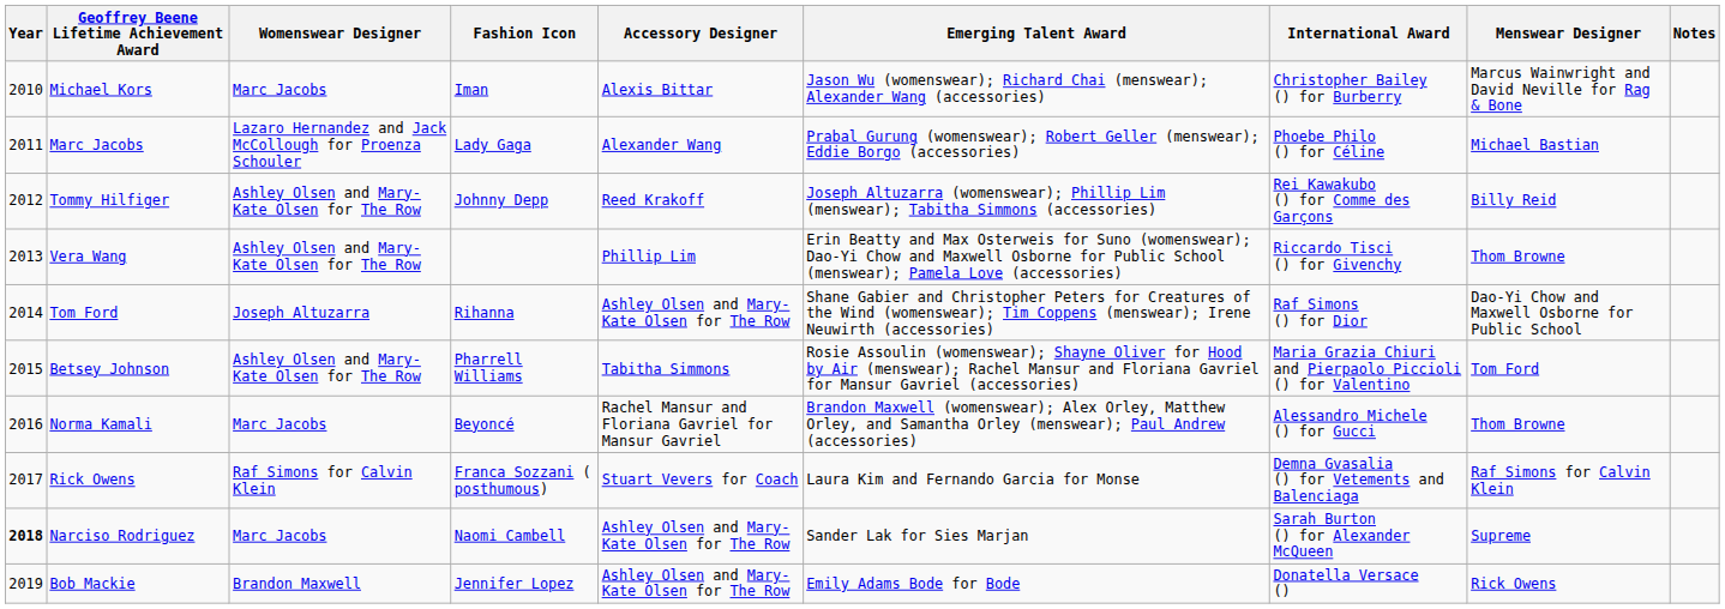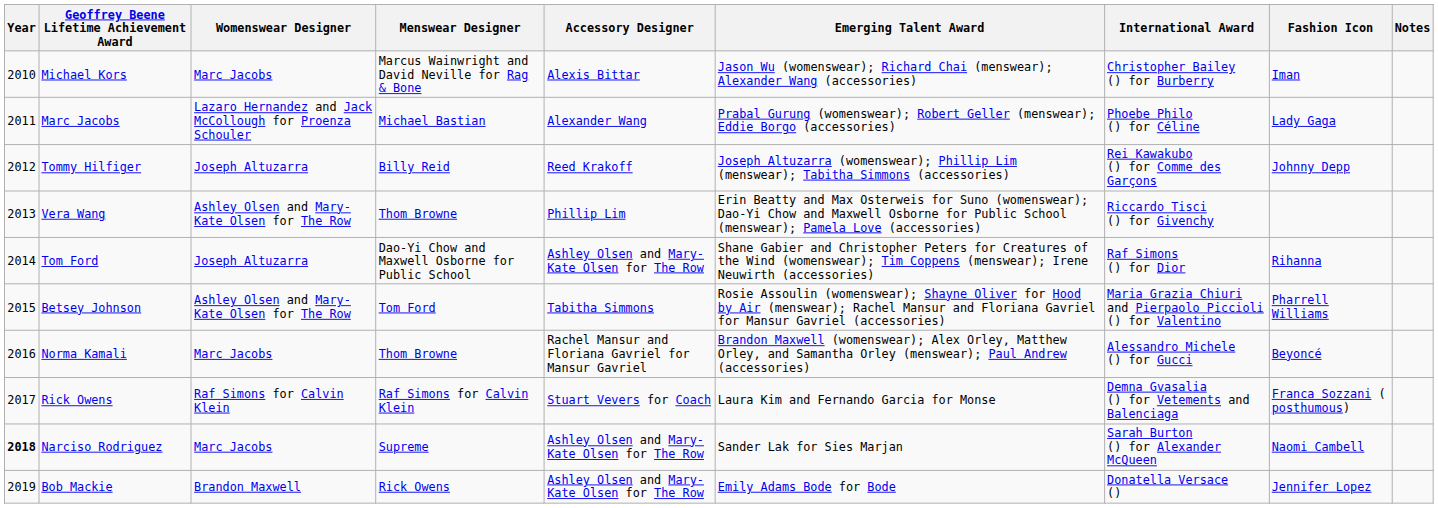 <table class="wikitable sortable">
 <tr>
 <th>Year</th>
 <th><a href='#'>Geoffrey Beene</a> Lifetime Achievement Award</th>
 <th>Womenswear Designer</th>
-<th>Fashion Icon</th>
+<th>Menswear Designer</th>
 <th>Accessory Designer</th>
 <th>Emerging Talent Award</th>
 <th>International Award</th>
-<th>Menswear Designer</th>
+<th>Fashion Icon</th>
 <th>Notes</th>
 </tr>
 <tr>
 <td>2010</td>
 <td><a href='#'>Michael Kors</a></td>
 <td><a href='#'>Marc Jacobs</a></td>
-<td><a href='#'>Iman</a></td>
+<td>Marcus Wainwright and David Neville for <a href='#'>Rag & Bone</a></td>
 <td><a href='#'>Alexis Bittar</a></td>
 <td><a href='#'>Jason Wu</a> (womenswear); <a href='#'>Richard Chai</a> (menswear); <a href='#'>Alexander Wang</a> (accessories)</td>
 <td><a href='#'>Christopher Bailey</a><br>() for <a href='#'>Burberry</a></td>
-<td>Marcus Wainwright and David Neville for <a href='#'>Rag & Bone</a></td>
+<td><a href='#'>Iman</a></td>
 <td></td>
 </tr>
 <tr>
 <td>2011</td>
 <td><a href='#'>Marc Jacobs</a></td>
 <td><a href='#'>Lazaro Hernandez</a> and <a href='#'>Jack McCollough</a> for <a href='#'>Proenza Schouler</a></td>
-<td><a href='#'>Lady Gaga</a></td>
+<td><a href='#'>Michael Bastian</a></td>
 <td><a href='#'>Alexander Wang</a></td>
 <td><a href='#'>Prabal Gurung</a> (womenswear); <a href='#'>Robert Geller</a> (menswear); <a href='#'>Eddie Borgo</a> (accessories)</td>
 <td><a href='#'>Phoebe Philo</a><br>() for <a href='#'>Céline</a></td>
-<td><a href='#'>Michael Bastian</a></td>
+<td><a href='#'>Lady Gaga</a></td>
 <td></td>
 </tr>
 <tr>
 <td>2012</td>
 <td><a href='#'>Tommy Hilfiger</a></td>
-<td><a href='#'>Ashley Olsen</a> and <a href='#'>Mary-Kate Olsen</a> for <a href='#'>The Row</a></td>
-<td><a href='#'>Johnny Depp</a></td>
+<td><a href='#'>Joseph Altuzarra</a></td>
+<td><a href='#'>Billy Reid</a></td>
 <td><a href='#'>Reed Krakoff</a></td>
 <td><a href='#'>Joseph Altuzarra</a> (womenswear); <a href='#'>Phillip Lim</a> (menswear); <a href='#'>Tabitha Simmons</a> (accessories)</td>
 <td><a href='#'>Rei Kawakubo</a><br>() for <a href='#'>Comme des Garçons</a></td>
-<td><a href='#'>Billy Reid</a></td>
+<td><a href='#'>Johnny Depp</a></td>
 <td></td>
 </tr>
 <tr>
 <td>2013</td>
 <td><a href='#'>Vera Wang</a></td>
 <td><a href='#'>Ashley Olsen</a> and <a href='#'>Mary-Kate Olsen</a> for <a href='#'>The Row</a></td>
-<td></td>
+<td><a href='#'>Thom Browne</a></td>
 <td><a href='#'>Phillip Lim</a></td>
 <td>Erin Beatty and Max Osterweis for Suno (womenswear); Dao-Yi Chow and Maxwell Osborne for Public School (menswear); <a href='#'>Pamela Love</a> (accessories)</td>
 <td><a href='#'>Riccardo Tisci</a><br>() for <a href='#'>Givenchy</a></td>
-<td><a href='#'>Thom Browne</a></td>
+<td></td>
 <td></td>
 </tr>
 <tr>
 <td>2014</td>
 <td><a href='#'>Tom Ford</a></td>
 <td><a href='#'>Joseph Altuzarra</a></td>
-<td><a href='#'>Rihanna</a></td>
+<td>Dao-Yi Chow and Maxwell Osborne for Public School</td>
 <td><a href='#'>Ashley Olsen</a> and <a href='#'>Mary-Kate Olsen</a> for <a href='#'>The Row</a></td>
 <td>Shane Gabier and Christopher Peters for Creatures of the Wind (womenswear); <a href='#'>Tim Coppens</a> (menswear); Irene Neuwirth (accessories)</td>
 <td><a href='#'>Raf Simons</a><br>() for <a href='#'>Dior</a></td>
-<td>Dao-Yi Chow and Maxwell Osborne for Public School</td>
+<td><a href='#'>Rihanna</a></td>
 <td></td>
 </tr>
 <tr>
 <td>2015</td>
 <td><a href='#'>Betsey Johnson</a></td>
 <td><a href='#'>Ashley Olsen</a> and <a href='#'>Mary-Kate Olsen</a> for <a href='#'>The Row</a></td>
-<td><a href='#'>Pharrell Williams</a></td>
+<td><a href='#'>Tom Ford</a></td>
 <td><a href='#'>Tabitha Simmons</a></td>
 <td>Rosie Assoulin (womenswear); <a href='#'>Shayne Oliver</a> for <a href='#'>Hood by Air</a> (menswear); Rachel Mansur and Floriana Gavriel for Mansur Gavriel (accessories)</td>
 <td><a href='#'>Maria Grazia Chiuri</a> and <a href='#'>Pierpaolo Piccioli</a><br>() for <a href='#'>Valentino</a></td>
-<td><a href='#'>Tom Ford</a></td>
+<td><a href='#'>Pharrell Williams</a></td>
 <td></td>
 </tr>
 <tr>
 <td>2016</td>
 <td><a href='#'>Norma Kamali</a></td>
 <td><a href='#'>Marc Jacobs</a></td>
-<td><a href='#'>Beyoncé</a></td>
+<td><a href='#'>Thom Browne</a></td>
 <td>Rachel Mansur and Floriana Gavriel for Mansur Gavriel</td>
 <td><a href='#'>Brandon Maxwell</a> (womenswear); Alex Orley, Matthew Orley, and Samantha Orley (menswear); <a href='#'>Paul Andrew</a> (accessories)</td>
 <td><a href='#'>Alessandro Michele</a><br>() for <a href='#'>Gucci</a></td>
-<td><a href='#'>Thom Browne</a></td>
+<td><a href='#'>Beyoncé</a></td>
 <td></td>
 </tr>
 <tr>
 <td>2017</td>
 <td><a href='#'>Rick Owens</a></td>
 <td><a href='#'>Raf Simons</a> for <a href='#'>Calvin Klein</a></td>
-<td><a href='#'>Franca Sozzani</a> ( <a href='#'>posthumous</a>)</td>
+<td><a href='#'>Raf Simons</a> for <a href='#'>Calvin Klein</a></td>
 <td><a href='#'>Stuart Vevers</a> for <a href='#'>Coach</a></td>
 <td>Laura Kim and Fernando Garcia for Monse</td>
 <td><a href='#'>Demna Gvasalia</a><br>() for <a href='#'>Vetements</a> and <a href='#'>Balenciaga</a></td>
-<td><a href='#'>Raf Simons</a> for <a href='#'>Calvin Klein</a></td>
+<td><a href='#'>Franca Sozzani</a> ( <a href='#'>posthumous</a>)</td>
 <td></td>
 </tr>
 <tr>
 <td><strong>2018</strong></td>
 <td><a href='#'>Narciso Rodriguez</a></td>
 <td><a href='#'>Marc Jacobs</a></td>
-<td><a href='#'>Naomi Cambell</a></td>
+<td><a href='#'>Supreme</a></td>
 <td><a href='#'>Ashley Olsen</a> and <a href='#'>Mary-Kate Olsen</a> for <a href='#'>The Row</a></td>
 <td>Sander Lak for Sies Marjan</td>
 <td><a href='#'>Sarah Burton</a><br>() for <a href='#'>Alexander McQueen</a></td>
-<td><a href='#'>Supreme</a></td>
+<td><a href='#'>Naomi Cambell</a></td>
 <td></td>
 </tr>
 <tr>
 <td>2019</td>
 <td><a href='#'>Bob Mackie</a></td>
 <td><a href='#'>Brandon Maxwell</a></td>
-<td><a href='#'>Jennifer Lopez</a></td>
+<td><a href='#'>Rick Owens</a></td>
 <td><a href='#'>Ashley Olsen</a> and <a href='#'>Mary-Kate Olsen</a> for <a href='#'>The Row</a></td>
 <td><a href='#'>Emily Adams Bode</a> for <a href='#'>Bode</a></td>
 <td><a href='#'>Donatella Versace</a><br>()</td>
-<td><a href='#'>Rick Owens</a></td>
+<td><a href='#'>Jennifer Lopez</a></td>
 <td></td>
 </tr>
 </table>
